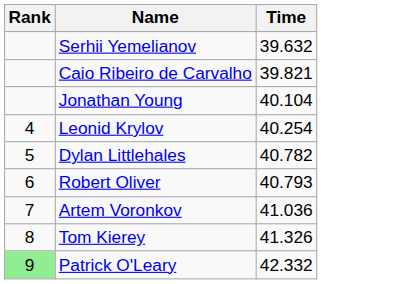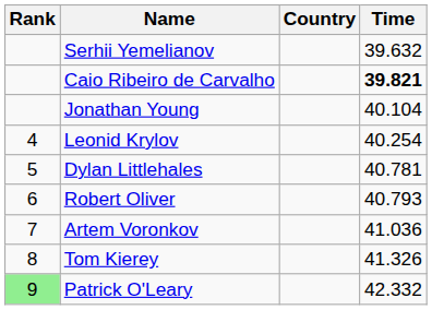 <table class="wikitable" style="text-align:center">
 <tr>
 <th>Rank</th>
 <th>Name</th>
+<th>Country</th>
 <th>Time</th>
 </tr>
 <tr>
 <td></td>
 <td align="left"><a href='#'>Serhii Yemelianov</a></td>
+<td align="left"></td>
 <td>39.632</td>
 </tr>
 <tr>
 <td></td>
 <td align="left"><a href='#'>Caio Ribeiro de Carvalho</a></td>
-<td>39.821</td>
+<td align="left"></td>
+<td><strong>39.821</strong></td>
 </tr>
 <tr>
 <td></td>
 <td align="left"><a href='#'>Jonathan Young</a></td>
+<td align="left"></td>
 <td>40.104</td>
 </tr>
 <tr>
 <td>4</td>
 <td align="left"><a href='#'>Leonid Krylov</a></td>
+<td align="left"></td>
 <td>40.254</td>
 </tr>
 <tr>
 <td>5</td>
 <td align="left"><a href='#'>Dylan Littlehales</a></td>
-<td>40.782</td>
+<td align="left"></td>
+<td>40.781</td>
 </tr>
 <tr>
 <td>6</td>
 <td align="left"><a href='#'>Robert Oliver</a></td>
+<td align="left"></td>
 <td>40.793</td>
 </tr>
 <tr>
 <td>7</td>
 <td align="left"><a href='#'>Artem Voronkov</a></td>
+<td align="left"></td>
 <td>41.036</td>
 </tr>
 <tr>
 <td>8</td>
 <td align="left"><a href='#'>Tom Kierey</a></td>
+<td align="left"></td>
 <td>41.326</td>
 </tr>
 <tr>
 <td style="background: lightgreen;">9</td>
 <td align="left"><a href='#'>Patrick O'Leary</a></td>
+<td align="left"></td>
 <td>42.332</td>
 </tr>
 </table>
